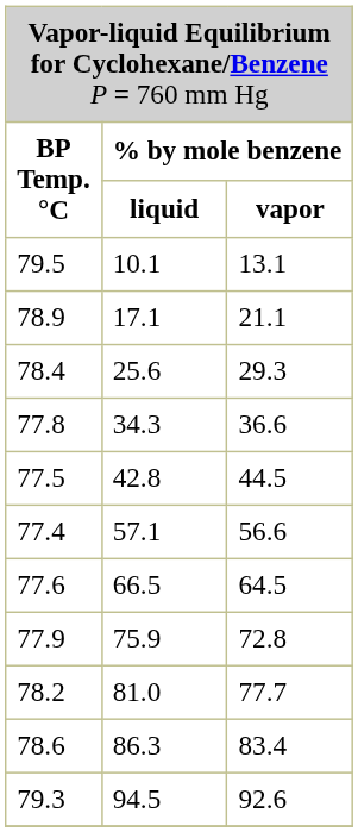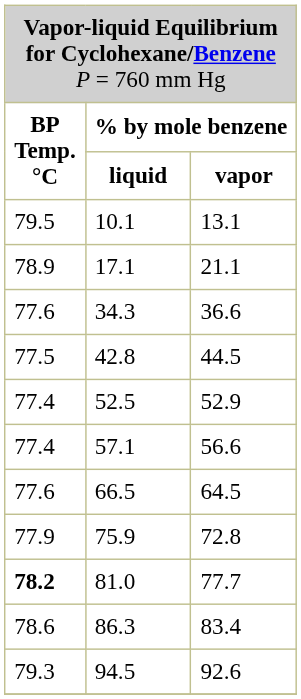 <table border="1" cellspacing="0" cellpadding="6" style="float:left; margin:0.5em 1em 0.5em 0;border-collapse: collapse; border-color: #C0C090;">
 <tr>
 <td bgcolor="#D0D0D0" align="center" colspan="3"><strong>Vapor-liquid Equilibrium<br>for Cyclohexane/<a href='#'>Benzene</a></strong><br><em>P</em> = 760 mm Hg</td>
 </tr>
 <tr>
 <th rowspan="2">BP<br>Temp.<br>°C</th>
 <th colspan="2">% by mole benzene</th>
 </tr>
 <tr>
 <th>liquid</th>
 <th>vapor</th>
 </tr>
 <tr>
 <td>79.5</td>
 <td>10.1</td>
 <td>13.1</td>
 </tr>
 <tr>
 <td>78.9</td>
 <td>17.1</td>
 <td>21.1</td>
 </tr>
 <tr>
-<td>78.4</td>
-<td>25.6</td>
-<td>29.3</td>
-</tr>
-<tr>
-<td>77.8</td>
+<td>77.6</td>
 <td>34.3</td>
 <td>36.6</td>
 </tr>
 <tr>
 <td>77.5</td>
 <td>42.8</td>
 <td>44.5</td>
+</tr>
+<tr>
+<td>77.4</td>
+<td>52.5</td>
+<td>52.9</td>
 </tr>
 <tr>
 <td>77.4</td>
 <td>57.1</td>
 <td>56.6</td>
 </tr>
 <tr>
 <td>77.6</td>
 <td>66.5</td>
 <td>64.5</td>
 </tr>
 <tr>
 <td>77.9</td>
 <td>75.9</td>
 <td>72.8</td>
 </tr>
 <tr>
-<td>78.2</td>
+<td><strong>78.2</strong></td>
 <td>81.0</td>
 <td>77.7</td>
 </tr>
 <tr>
 <td>78.6</td>
 <td>86.3</td>
 <td>83.4</td>
 </tr>
 <tr>
 <td>79.3</td>
 <td>94.5</td>
 <td>92.6</td>
 </tr>
 <tr>
 </tr>
 </table>
